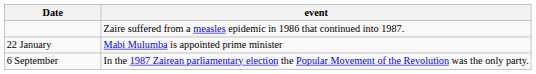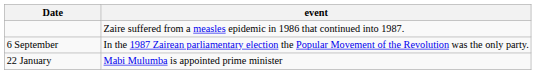 <table class=wikitable>
 <tr>
 <th style="width:9em">Date</th>
 <th>event</th>
 </tr>
 <tr>
 <td></td>
 <td>Zaire suffered from a <a href='#'>measles</a> epidemic in 1986 that continued into 1987.</td>
 </tr>
 <tr>
+<td>6 September</td>
+<td>In the <a href='#'>1987 Zairean parliamentary election</a> the <a href='#'>Popular Movement of the Revolution</a> was the only party.</td>
+</tr>
+<tr>
 <td>22 January</td>
 <td><a href='#'>Mabi Mulumba</a> is appointed prime minister</td>
 </tr>
-<tr>
-<td>6 September</td>
-<td>In the <a href='#'>1987 Zairean parliamentary election</a> the <a href='#'>Popular Movement of the Revolution</a> was the only party.</td>
-</tr>
 </table>
